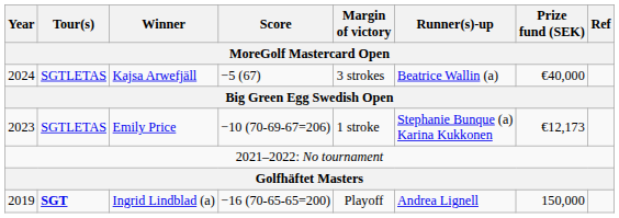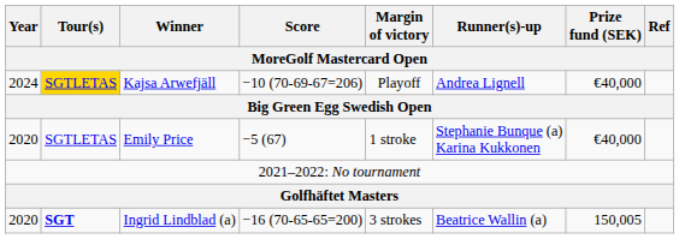 <table class=wikitable style="font-size:95%">
 <tr>
 <th>Year</th>
 <th>Tour(s)</th>
 <th>Winner</th>
 <th>Score</th>
 <th>Margin<br>of victory</th>
 <th>Runner(s)-up</th>
 <th>Prize<br>fund (SEK)</th>
 <th>Ref</th>
 </tr>
 <tr>
 <th colspan=10>MoreGolf Mastercard Open</th>
 </tr>
 <tr>
 <td>2024</td>
-<td><a href='#'>SGT</a><a href='#'>LETAS</a></td>
+<td style="background: gold;"><a href='#'>SGT</a><a href='#'>LETAS</a></td>
 <td> <a href='#'>Kajsa Arwefjäll</a></td>
-<td>−5 (67)</td>
-<td>3 strokes</td>
-<td> <a href='#'>Beatrice Wallin</a> (a)</td>
+<td align=right>−10 (70-69-67=206)</td>
+<td align=center>Playoff</td>
+<td> <a href='#'>Andrea Lignell</a></td>
 <td align=right>€40,000</td>
 <td></td>
 </tr>
 <tr>
 <th colspan=10>Big Green Egg Swedish Open</th>
 </tr>
 <tr>
-<td>2023</td>
+<td>2020</td>
 <td><a href='#'>SGT</a><a href='#'>LETAS</a></td>
 <td> <a href='#'>Emily Price</a></td>
-<td align=right>−10 (70-69-67=206)</td>
+<td>−5 (67)</td>
 <td>1 stroke</td>
 <td> <a href='#'>Stephanie Bunque</a> (a)<br> <a href='#'>Karina Kukkonen</a></td>
-<td align=right>€12,173</td>
+<td align=right>€40,000</td>
 <td></td>
 </tr>
 <tr>
 <td colspan=10 align=center>2021–2022: <em>No tournament</em></td>
 </tr>
 <tr>
 <th colspan=10>Golfhäftet Masters</th>
 </tr>
 <tr>
-<td>2019</td>
+<td>2020</td>
 <td><strong><a href='#'>SGT</a></strong></td>
 <td> <a href='#'>Ingrid Lindblad</a> (a)</td>
 <td align=right>−16 (70-65-65=200)</td>
-<td align=center>Playoff</td>
-<td> <a href='#'>Andrea Lignell</a></td>
-<td align=right>150,000</td>
+<td>3 strokes</td>
+<td> <a href='#'>Beatrice Wallin</a> (a)</td>
+<td align=right>150,005</td>
 <td></td>
 </tr>
 </table>
